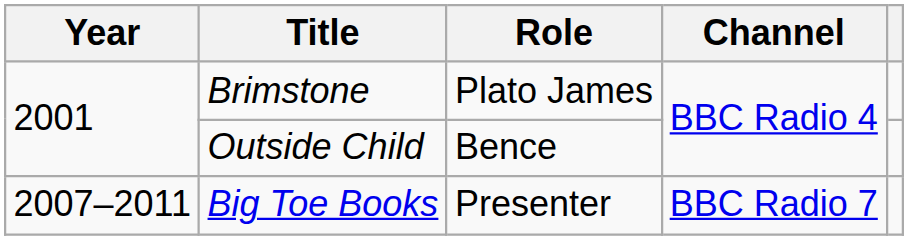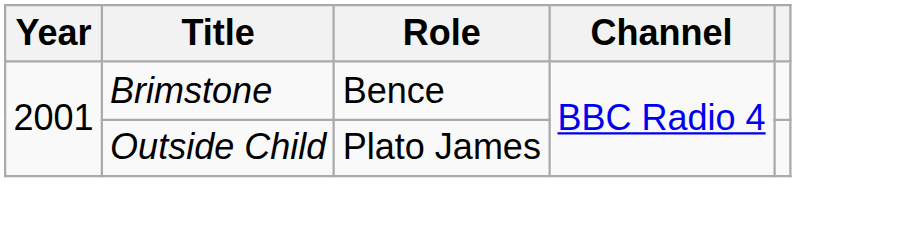 <table class="wikitable">
 <tr>
 <th>Year</th>
 <th>Title</th>
 <th>Role</th>
 <th>Channel</th>
 <th></th>
 </tr>
 <tr>
 <td rowspan="2">2001</td>
 <td><em>Brimstone</em></td>
-<td>Plato James</td>
+<td>Bence</td>
 <td rowspan="2"><a href='#'>BBC Radio 4</a></td>
 <td></td>
 </tr>
 <tr>
 <td><em>Outside Child</em></td>
-<td>Bence</td>
-<td></td>
-</tr>
-<tr>
-<td>2007–2011</td>
-<td><em><a href='#'>Big Toe Books</a></em></td>
-<td>Presenter</td>
-<td><a href='#'>BBC Radio 7</a></td>
+<td>Plato James</td>
 <td></td>
 </tr>
 </table>
